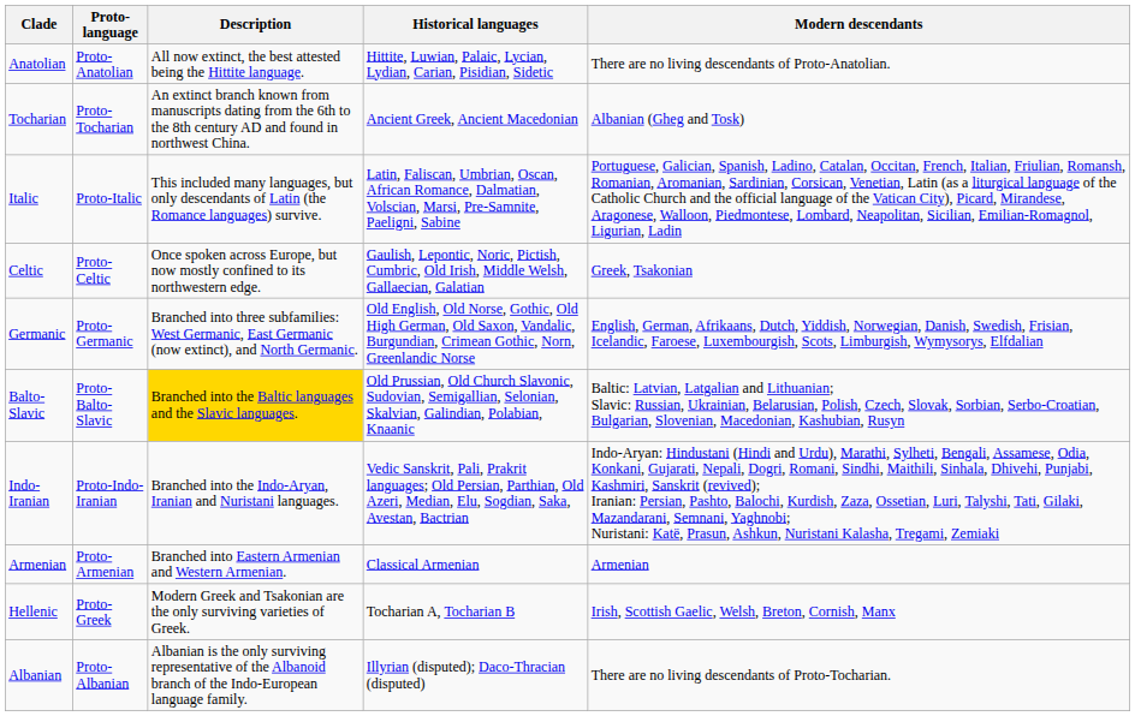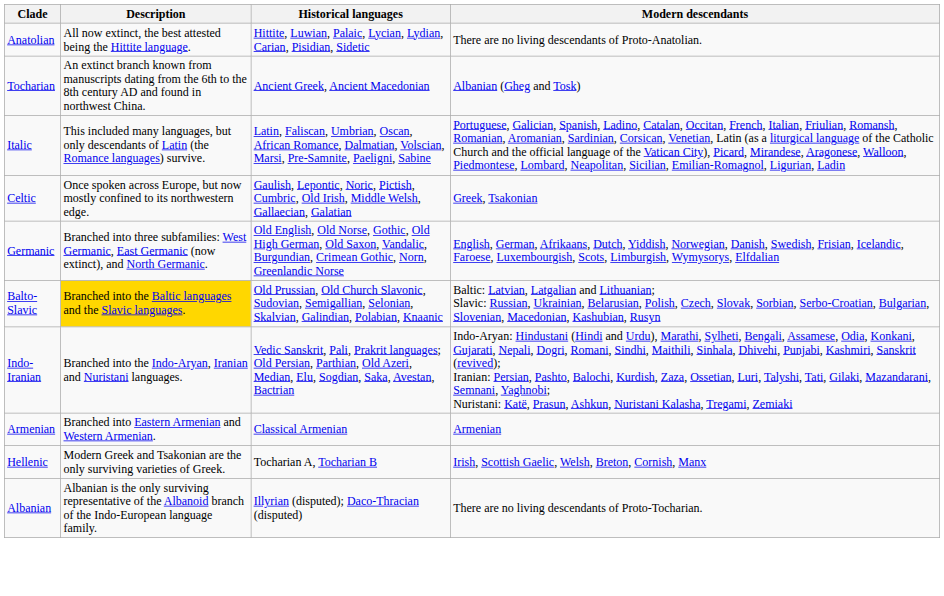 <table class="wikitable">
 <tr>
 <th>Clade</th>
-<th>Proto-language</th>
 <th>Description</th>
 <th>Historical languages</th>
 <th>Modern descendants</th>
 </tr>
 <tr>
 <td><a href='#'>Anatolian</a></td>
-<td><a href='#'>Proto-Anatolian</a></td>
 <td>All now extinct, the best attested being the <a href='#'>Hittite language</a>.</td>
 <td><a href='#'>Hittite</a>, <a href='#'>Luwian</a>, <a href='#'>Palaic</a>, <a href='#'>Lycian</a>, <a href='#'>Lydian</a>, <a href='#'>Carian</a>, <a href='#'>Pisidian</a>, <a href='#'>Sidetic</a></td>
 <td>There are no living descendants of Proto-Anatolian.</td>
 </tr>
 <tr>
 <td><a href='#'>Tocharian</a></td>
-<td><a href='#'>Proto-Tocharian</a></td>
 <td>An extinct branch known from manuscripts dating from the 6th to the 8th century AD and found in northwest China.</td>
 <td><a href='#'>Ancient Greek</a>, <a href='#'>Ancient Macedonian</a></td>
 <td><a href='#'>Albanian</a> (<a href='#'>Gheg</a> and <a href='#'>Tosk</a>)</td>
 </tr>
 <tr>
 <td><a href='#'>Italic</a></td>
-<td><a href='#'>Proto-Italic</a></td>
 <td>This included many languages, but only descendants of <a href='#'>Latin</a> (the <a href='#'>Romance languages</a>) survive.</td>
 <td><a href='#'>Latin</a>, <a href='#'>Faliscan</a>, <a href='#'>Umbrian</a>, <a href='#'>Oscan</a>, <a href='#'>African Romance</a>, <a href='#'>Dalmatian</a>, <a href='#'>Volscian</a>, <a href='#'>Marsi</a>, <a href='#'>Pre-Samnite</a>, <a href='#'>Paeligni</a>, <a href='#'>Sabine</a></td>
 <td><a href='#'>Portuguese</a>, <a href='#'>Galician</a>, <a href='#'>Spanish</a>, <a href='#'>Ladino</a>, <a href='#'>Catalan</a>, <a href='#'>Occitan</a>, <a href='#'>French</a>, <a href='#'>Italian</a>, <a href='#'>Friulian</a>, <a href='#'>Romansh</a>, <a href='#'>Romanian</a>, <a href='#'>Aromanian</a>, <a href='#'>Sardinian</a>, <a href='#'>Corsican</a>, <a href='#'>Venetian</a>, Latin (as a <a href='#'>liturgical language</a> of the Catholic Church and the official language of the <a href='#'>Vatican City</a>), <a href='#'>Picard</a>, <a href='#'>Mirandese</a>, <a href='#'>Aragonese</a>, <a href='#'>Walloon</a>, <a href='#'>Piedmontese</a>, <a href='#'>Lombard</a>, <a href='#'>Neapolitan</a>, <a href='#'>Sicilian</a>, <a href='#'>Emilian-Romagnol</a>, <a href='#'>Ligurian</a>, <a href='#'>Ladin</a></td>
 </tr>
 <tr>
 <td><a href='#'>Celtic</a></td>
-<td><a href='#'>Proto-Celtic</a></td>
 <td>Once spoken across Europe, but now mostly confined to its northwestern edge.</td>
 <td><a href='#'>Gaulish</a>, <a href='#'>Lepontic</a>, <a href='#'>Noric</a>, <a href='#'>Pictish</a>, <a href='#'>Cumbric</a>, <a href='#'>Old Irish</a>, <a href='#'>Middle Welsh</a>, <a href='#'>Gallaecian</a>, <a href='#'>Galatian</a></td>
 <td><a href='#'>Greek</a>, <a href='#'>Tsakonian</a></td>
 </tr>
 <tr>
 <td><a href='#'>Germanic</a></td>
-<td><a href='#'>Proto-Germanic</a></td>
 <td>Branched into three subfamilies: <a href='#'>West Germanic</a>, <a href='#'>East Germanic</a> (now extinct), and <a href='#'>North Germanic</a>.</td>
 <td><a href='#'>Old English</a>, <a href='#'>Old Norse</a>, <a href='#'>Gothic</a>, <a href='#'>Old High German</a>, <a href='#'>Old Saxon</a>, <a href='#'>Vandalic</a>, <a href='#'>Burgundian</a>, <a href='#'>Crimean Gothic</a>, <a href='#'>Norn</a>, <a href='#'>Greenlandic Norse</a></td>
 <td><a href='#'>English</a>, <a href='#'>German</a>, <a href='#'>Afrikaans</a>, <a href='#'>Dutch</a>, <a href='#'>Yiddish</a>, <a href='#'>Norwegian</a>, <a href='#'>Danish</a>, <a href='#'>Swedish</a>, <a href='#'>Frisian</a>, <a href='#'>Icelandic</a>, <a href='#'>Faroese</a>, <a href='#'>Luxembourgish</a>, <a href='#'>Scots</a>, <a href='#'>Limburgish</a>, <a href='#'>Wymysorys</a>, <a href='#'>Elfdalian</a></td>
 </tr>
 <tr>
 <td><a href='#'>Balto-Slavic</a></td>
-<td><a href='#'>Proto-Balto-Slavic</a></td>
 <td style="background: gold;">Branched into the <a href='#'>Baltic languages</a> and the <a href='#'>Slavic languages</a>.</td>
 <td><a href='#'>Old Prussian</a>, <a href='#'>Old Church Slavonic</a>, <a href='#'>Sudovian</a>, <a href='#'>Semigallian</a>, <a href='#'>Selonian</a>, <a href='#'>Skalvian</a>, <a href='#'>Galindian</a>, <a href='#'>Polabian</a>, <a href='#'>Knaanic</a></td>
 <td>Baltic: <a href='#'>Latvian</a>, <a href='#'>Latgalian</a> and <a href='#'>Lithuanian</a>;<br>Slavic: <a href='#'>Russian</a>, <a href='#'>Ukrainian</a>, <a href='#'>Belarusian</a>, <a href='#'>Polish</a>, <a href='#'>Czech</a>, <a href='#'>Slovak</a>, <a href='#'>Sorbian</a>, <a href='#'>Serbo-Croatian</a>, <a href='#'>Bulgarian</a>, <a href='#'>Slovenian</a>, <a href='#'>Macedonian</a>, <a href='#'>Kashubian</a>, <a href='#'>Rusyn</a></td>
 </tr>
 <tr>
 <td><a href='#'>Indo-Iranian</a></td>
-<td><a href='#'>Proto-Indo-Iranian</a></td>
 <td>Branched into the <a href='#'>Indo-Aryan</a>, <a href='#'>Iranian</a> and <a href='#'>Nuristani</a> languages.</td>
 <td><a href='#'>Vedic Sanskrit</a>, <a href='#'>Pali</a>, <a href='#'>Prakrit languages</a>; <a href='#'>Old Persian</a>, <a href='#'>Parthian</a>, <a href='#'>Old Azeri</a>, <a href='#'>Median</a>, <a href='#'>Elu</a>, <a href='#'>Sogdian</a>, <a href='#'>Saka</a>, <a href='#'>Avestan</a>, <a href='#'>Bactrian</a></td>
 <td>Indo-Aryan: <a href='#'>Hindustani</a> (<a href='#'>Hindi</a> and <a href='#'>Urdu</a>), <a href='#'>Marathi</a>, <a href='#'>Sylheti</a>, <a href='#'>Bengali</a>, <a href='#'>Assamese</a>, <a href='#'>Odia</a>, <a href='#'>Konkani</a>, <a href='#'>Gujarati</a>, <a href='#'>Nepali</a>, <a href='#'>Dogri</a>, <a href='#'>Romani</a>, <a href='#'>Sindhi</a>, <a href='#'>Maithili</a>, <a href='#'>Sinhala</a>, <a href='#'>Dhivehi</a>, <a href='#'>Punjabi</a>, <a href='#'>Kashmiri</a>, <a href='#'>Sanskrit</a> (<a href='#'>revived</a>);<br>Iranian: <a href='#'>Persian</a>, <a href='#'>Pashto</a>, <a href='#'>Balochi</a>, <a href='#'>Kurdish</a>, <a href='#'>Zaza</a>, <a href='#'>Ossetian</a>, <a href='#'>Luri</a>, <a href='#'>Talyshi</a>, <a href='#'>Tati</a>, <a href='#'>Gilaki</a>, <a href='#'>Mazandarani</a>, <a href='#'>Semnani</a>, <a href='#'>Yaghnobi</a>;<br>Nuristani: <a href='#'>Katë</a>, <a href='#'>Prasun</a>, <a href='#'>Ashkun</a>, <a href='#'>Nuristani Kalasha</a>, <a href='#'>Tregami</a>, <a href='#'>Zemiaki</a></td>
 </tr>
 <tr>
 <td><a href='#'>Armenian</a></td>
-<td><a href='#'>Proto-Armenian</a></td>
 <td>Branched into <a href='#'>Eastern Armenian</a> and <a href='#'>Western Armenian</a>.</td>
 <td><a href='#'>Classical Armenian</a></td>
 <td><a href='#'>Armenian</a></td>
 </tr>
 <tr>
 <td><a href='#'>Hellenic</a></td>
-<td><a href='#'>Proto-Greek</a></td>
 <td>Modern Greek and Tsakonian are the only surviving varieties of Greek.</td>
 <td>Tocharian A, <a href='#'>Tocharian B</a></td>
 <td><a href='#'>Irish</a>, <a href='#'>Scottish Gaelic</a>, <a href='#'>Welsh</a>, <a href='#'>Breton</a>, <a href='#'>Cornish</a>, <a href='#'>Manx</a></td>
 </tr>
 <tr>
 <td><a href='#'>Albanian</a></td>
-<td><a href='#'>Proto-Albanian</a></td>
 <td>Albanian is the only surviving representative of the <a href='#'>Albanoid</a> branch of the Indo-European language family.</td>
 <td><a href='#'>Illyrian</a> (disputed); <a href='#'>Daco-Thracian</a> (disputed)</td>
 <td>There are no living descendants of Proto-Tocharian.</td>
 </tr>
 </table>
